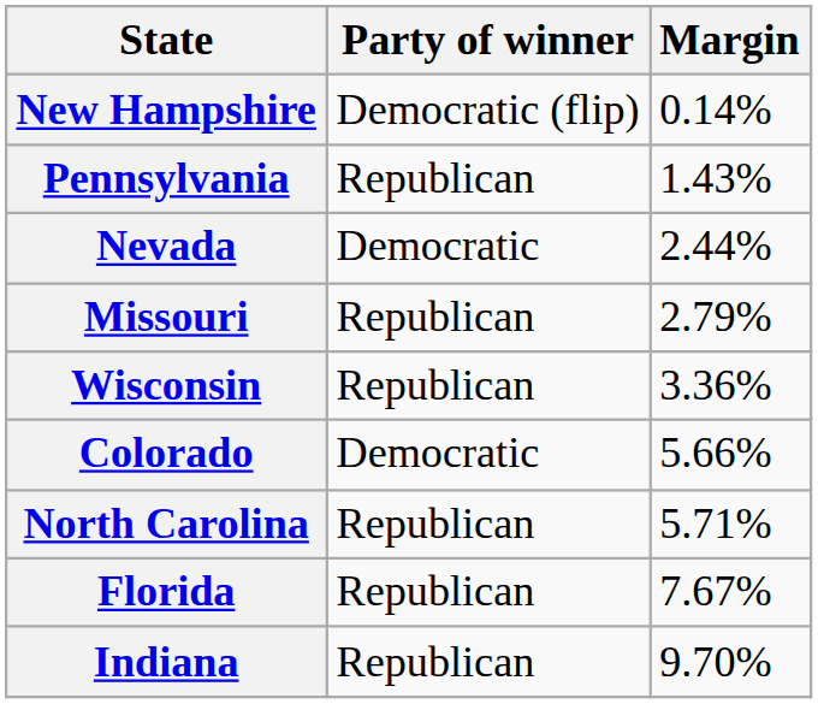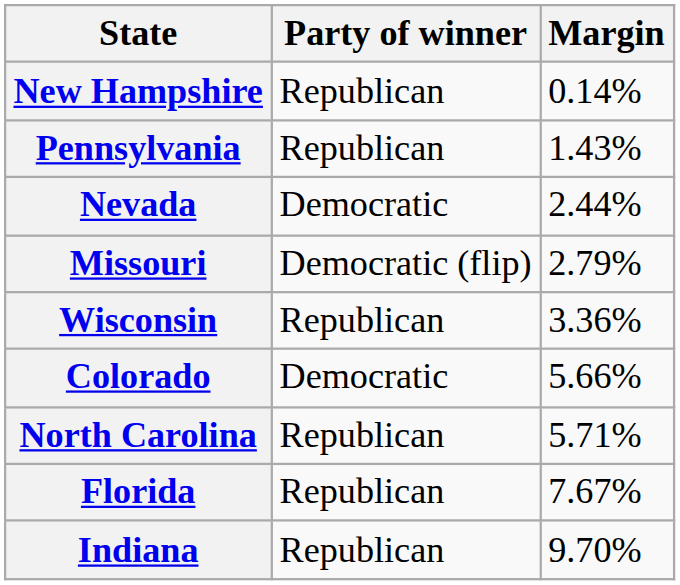 <table class="wikitable sortable">
 <tr>
 <th>State</th>
 <th>Party of winner</th>
 <th>Margin</th>
 </tr>
 <tr>
 <th><a href='#'>New Hampshire</a></th>
-<td data-sort-value=-0.5 >Democratic (flip)</td>
+<td data-sort-value=1 >Republican</td>
 <td>0.14%</td>
 </tr>
 <tr>
 <th><a href='#'>Pennsylvania</a></th>
 <td data-sort-value=1 >Republican</td>
 <td>1.43%</td>
 </tr>
 <tr>
 <th><a href='#'>Nevada</a></th>
 <td data-sort-value=-1 >Democratic</td>
 <td>2.44%</td>
 </tr>
 <tr>
 <th><a href='#'>Missouri</a></th>
-<td data-sort-value=1 >Republican</td>
+<td data-sort-value=-0.5 >Democratic (flip)</td>
 <td>2.79%</td>
 </tr>
 <tr>
 <th><a href='#'>Wisconsin</a></th>
 <td data-sort-value=1 >Republican</td>
 <td>3.36%</td>
 </tr>
 <tr>
 <th><a href='#'>Colorado</a></th>
 <td data-sort-value=-1 >Democratic</td>
 <td>5.66%</td>
 </tr>
 <tr>
 <th><a href='#'>North Carolina</a></th>
 <td data-sort-value=1 >Republican</td>
 <td>5.71%</td>
 </tr>
 <tr>
 <th><a href='#'>Florida</a></th>
 <td data-sort-value=1 >Republican</td>
 <td>7.67%</td>
 </tr>
 <tr>
 <th><a href='#'>Indiana</a></th>
 <td data-sort-value=1 >Republican</td>
 <td>9.70%</td>
 </tr>
 </table>
